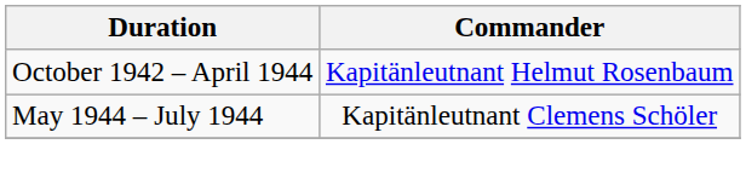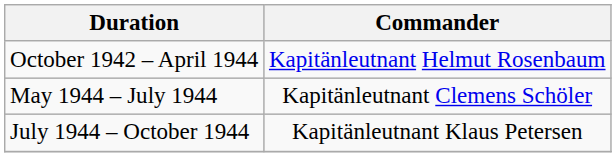 <table class="wikitable">
 <tr>
 <th align="left">Duration</th>
 <th align="center">Commander</th>
 </tr>
 <tr>
 <td align="left">October 1942 – April 1944</td>
 <td align="center"><a href='#'>Kapitänleutnant</a> <a href='#'>Helmut Rosenbaum</a></td>
 </tr>
 <tr>
 <td align="left">May 1944 – July 1944</td>
 <td align="center">Kapitänleutnant <a href='#'>Clemens Schöler</a></td>
 </tr>
 <tr>
+<td align="left">July 1944 – October 1944</td>
+<td align="center">Kapitänleutnant Klaus Petersen</td>
+</tr>
+<tr>
 </tr>
 </table>
